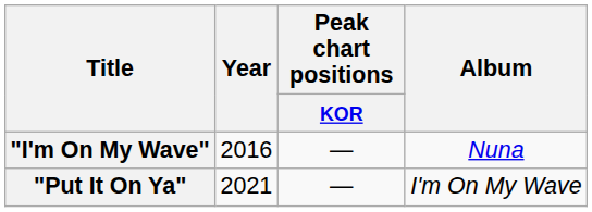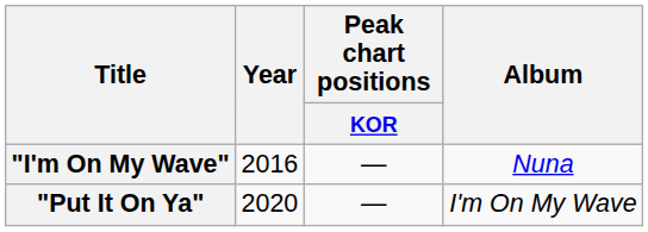 <table class="wikitable plainrowheaders" style="text-align:center">
 <tr>
 <th rowspan="2" scope="col">Title</th>
 <th rowspan="2" scope="col">Year</th>
 <th colspan="1" scope="col" style="width:5em;">Peak chart positions</th>
 <th rowspan="2">Album</th>
 </tr>
 <tr>
 <th><small><a href='#'>KOR</a></small></th>
 </tr>
 <tr>
 <th scope="row">"I'm On My Wave"<br></th>
 <td>2016</td>
 <td>—</td>
 <td><em><a href='#'>Nuna</a></em></td>
 </tr>
 <tr>
 <th scope="row">"Put It On Ya"<br></th>
-<td>2021</td>
+<td>2020</td>
 <td>—</td>
 <td><em>I'm On My Wave</em></td>
 </tr>
 </table>
